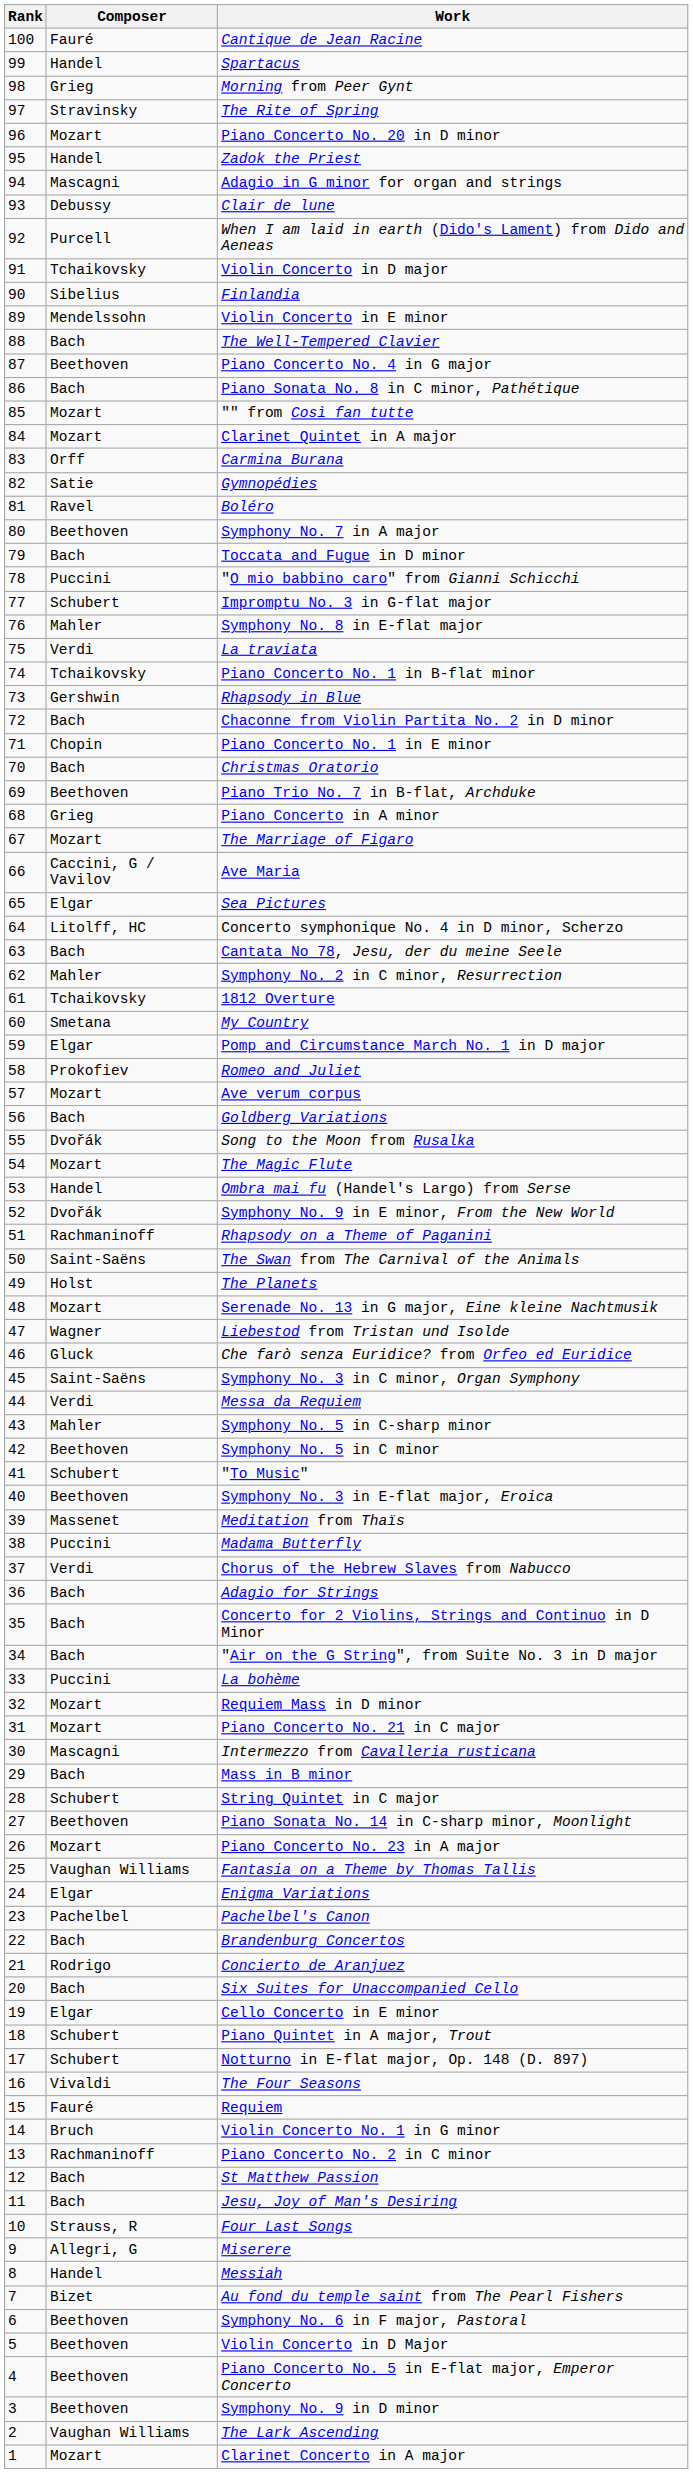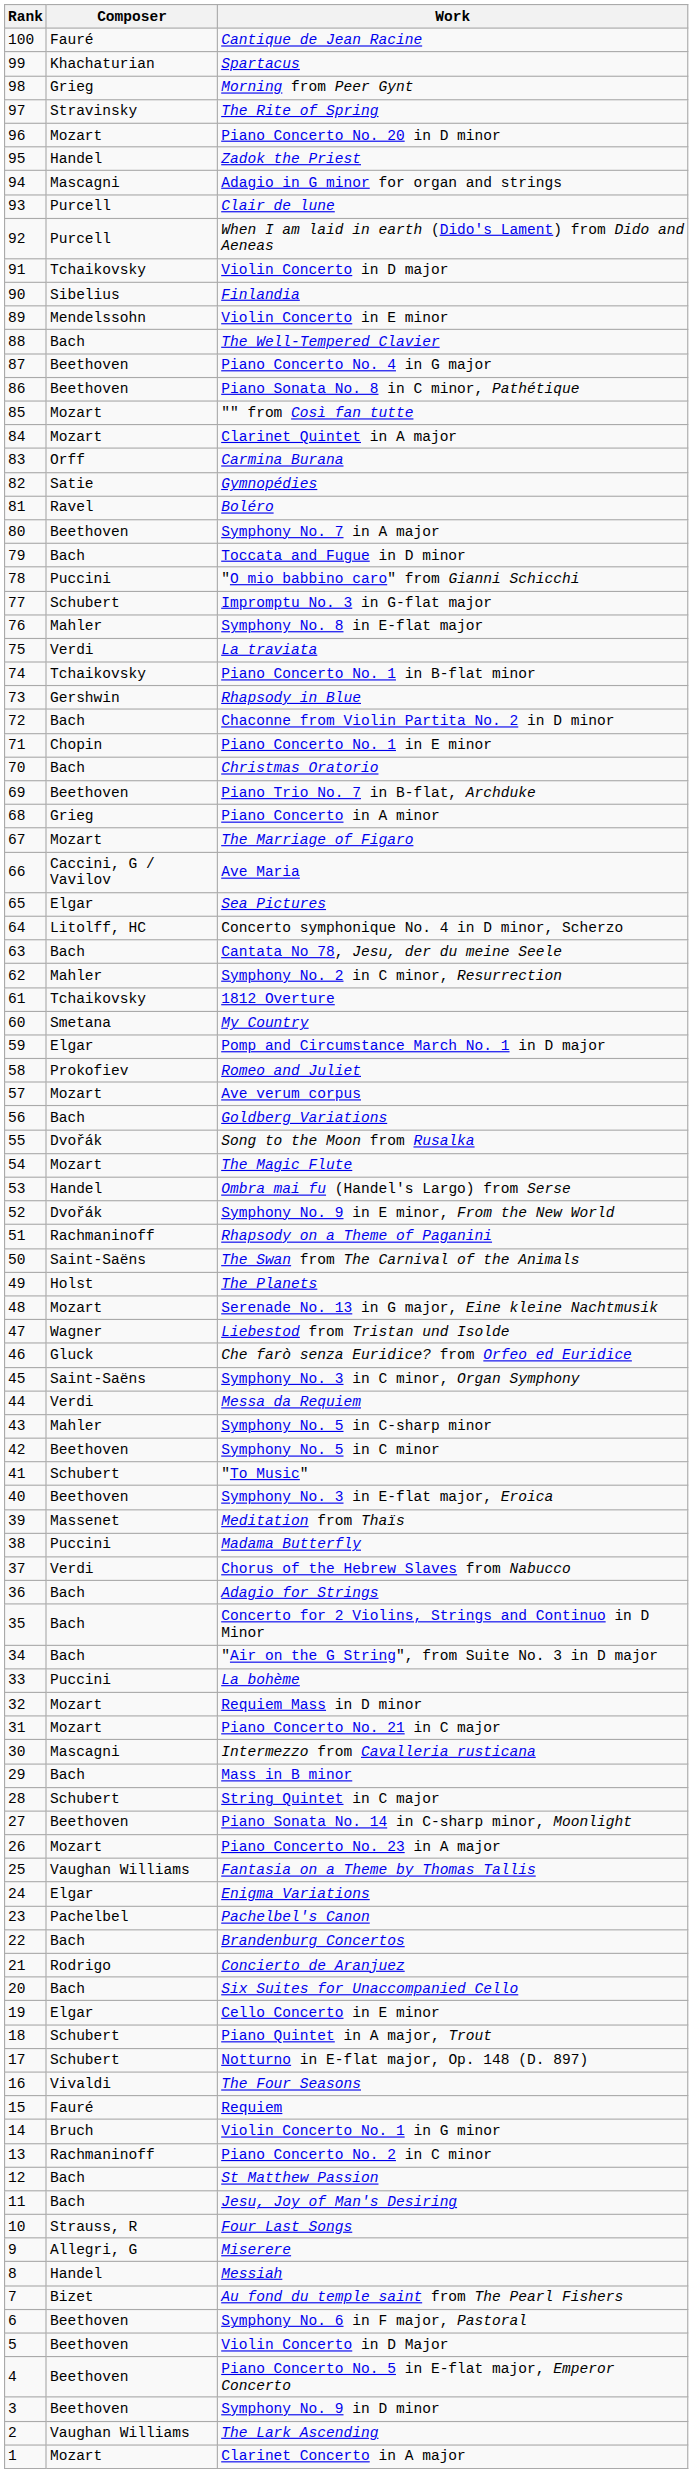 <table class="wikitable sortable">
 <tr>
 <th>Rank</th>
 <th>Composer</th>
 <th>Work</th>
 </tr>
 <tr>
 <td>100</td>
 <td>Fauré</td>
 <td><em><a href='#'>Cantique de Jean Racine</a></em></td>
 </tr>
 <tr>
 <td>99</td>
-<td>Handel</td>
+<td>Khachaturian</td>
 <td><em><a href='#'>Spartacus</a></em></td>
 </tr>
 <tr>
 <td>98</td>
 <td>Grieg</td>
 <td><em><a href='#'>Morning</a></em> from <em>Peer Gynt</em></td>
 </tr>
 <tr>
 <td>97</td>
 <td>Stravinsky</td>
 <td><em><a href='#'>The Rite of Spring</a></em></td>
 </tr>
 <tr>
 <td>96</td>
 <td>Mozart</td>
 <td><a href='#'>Piano Concerto No. 20</a> in D minor</td>
 </tr>
 <tr>
 <td>95</td>
 <td>Handel</td>
 <td><em><a href='#'>Zadok the Priest</a></em></td>
 </tr>
 <tr>
 <td>94</td>
 <td>Mascagni</td>
 <td><a href='#'>Adagio in G minor</a> for organ and strings</td>
 </tr>
 <tr>
 <td>93</td>
-<td>Debussy</td>
+<td>Purcell</td>
 <td><em><a href='#'>Clair de lune</a></em></td>
 </tr>
 <tr>
 <td>92</td>
 <td>Purcell</td>
 <td><em>When I am laid in earth</em> (<a href='#'>Dido's Lament</a>) from <em>Dido and Aeneas</em></td>
 </tr>
 <tr>
 <td>91</td>
 <td>Tchaikovsky</td>
 <td><a href='#'>Violin Concerto</a> in D major</td>
 </tr>
 <tr>
 <td>90</td>
 <td>Sibelius</td>
 <td><em><a href='#'>Finlandia</a></em></td>
 </tr>
 <tr>
 <td>89</td>
 <td>Mendelssohn</td>
 <td><a href='#'>Violin Concerto</a> in E minor</td>
 </tr>
 <tr>
 <td>88</td>
 <td>Bach</td>
 <td><em><a href='#'>The Well-Tempered Clavier</a></em></td>
 </tr>
 <tr>
 <td>87</td>
 <td>Beethoven</td>
 <td><a href='#'>Piano Concerto No. 4</a> in G major</td>
 </tr>
 <tr>
 <td>86</td>
-<td>Bach</td>
+<td>Beethoven</td>
 <td><a href='#'>Piano Sonata No. 8</a> in C minor, <em>Pathétique</em></td>
 </tr>
 <tr>
 <td>85</td>
 <td>Mozart</td>
 <td>"" from <em><a href='#'>Così fan tutte</a></em></td>
 </tr>
 <tr>
 <td>84</td>
 <td>Mozart</td>
 <td><a href='#'>Clarinet Quintet</a> in A major</td>
 </tr>
 <tr>
 <td>83</td>
 <td>Orff</td>
 <td><em><a href='#'>Carmina Burana</a></em></td>
 </tr>
 <tr>
 <td>82</td>
 <td>Satie</td>
 <td><em><a href='#'>Gymnopédies</a></em></td>
 </tr>
 <tr>
 <td>81</td>
 <td>Ravel</td>
 <td><em><a href='#'>Boléro</a></em></td>
 </tr>
 <tr>
 <td>80</td>
 <td>Beethoven</td>
 <td><a href='#'>Symphony No. 7</a> in A major</td>
 </tr>
 <tr>
 <td>79</td>
 <td>Bach</td>
 <td><a href='#'>Toccata and Fugue</a> in D minor</td>
 </tr>
 <tr>
 <td>78</td>
 <td>Puccini</td>
 <td>"<a href='#'>O mio babbino caro</a>" from <em>Gianni Schicchi</em></td>
 </tr>
 <tr>
 <td>77</td>
 <td>Schubert</td>
 <td><a href='#'>Impromptu No. 3</a> in G-flat major</td>
 </tr>
 <tr>
 <td>76</td>
 <td>Mahler</td>
 <td><a href='#'>Symphony No. 8</a> in E-flat major</td>
 </tr>
 <tr>
 <td>75</td>
 <td>Verdi</td>
 <td><em><a href='#'>La traviata</a></em></td>
 </tr>
 <tr>
 <td>74</td>
 <td>Tchaikovsky</td>
 <td><a href='#'>Piano Concerto No. 1</a> in B-flat minor</td>
 </tr>
 <tr>
 <td>73</td>
 <td>Gershwin</td>
 <td><em><a href='#'>Rhapsody in Blue</a></em></td>
 </tr>
 <tr>
 <td>72</td>
 <td>Bach</td>
 <td><a href='#'>Chaconne from Violin Partita No. 2</a> in D minor</td>
 </tr>
 <tr>
 <td>71</td>
 <td>Chopin</td>
 <td><a href='#'>Piano Concerto No. 1</a> in E minor</td>
 </tr>
 <tr>
 <td>70</td>
 <td>Bach</td>
 <td><em><a href='#'>Christmas Oratorio</a></em></td>
 </tr>
 <tr>
 <td>69</td>
 <td>Beethoven</td>
 <td><a href='#'>Piano Trio No. 7</a> in B-flat, <em>Archduke</em></td>
 </tr>
 <tr>
 <td>68</td>
 <td>Grieg</td>
 <td><a href='#'>Piano Concerto</a> in A minor</td>
 </tr>
 <tr>
 <td>67</td>
 <td>Mozart</td>
 <td><em><a href='#'>The Marriage of Figaro</a></em></td>
 </tr>
 <tr>
 <td>66</td>
 <td>Caccini, G / Vavilov</td>
 <td><a href='#'>Ave Maria</a></td>
 </tr>
 <tr>
 <td>65</td>
 <td>Elgar</td>
 <td><em><a href='#'>Sea Pictures</a></em></td>
 </tr>
 <tr>
 <td>64</td>
 <td>Litolff, HC</td>
 <td>Concerto symphonique No. 4 in D minor, Scherzo</td>
 </tr>
 <tr>
 <td>63</td>
 <td>Bach</td>
 <td><a href='#'>Cantata No 78</a>, <em>Jesu, der du meine Seele</em></td>
 </tr>
 <tr>
 <td>62</td>
 <td>Mahler</td>
 <td><a href='#'>Symphony No. 2</a> in C minor, <em>Resurrection</em></td>
 </tr>
 <tr>
 <td>61</td>
 <td>Tchaikovsky</td>
 <td><a href='#'>1812 Overture</a></td>
 </tr>
 <tr>
 <td>60</td>
 <td>Smetana</td>
 <td><em><a href='#'>My Country</a></em></td>
 </tr>
 <tr>
 <td>59</td>
 <td>Elgar</td>
 <td><a href='#'>Pomp and Circumstance March No. 1</a> in D major</td>
 </tr>
 <tr>
 <td>58</td>
 <td>Prokofiev</td>
 <td><em><a href='#'>Romeo and Juliet</a></em></td>
 </tr>
 <tr>
 <td>57</td>
 <td>Mozart</td>
 <td><a href='#'>Ave verum corpus</a></td>
 </tr>
 <tr>
 <td>56</td>
 <td>Bach</td>
 <td><em><a href='#'>Goldberg Variations</a></em></td>
 </tr>
 <tr>
 <td>55</td>
 <td>Dvořák</td>
 <td><em>Song to the Moon</em> from <em><a href='#'>Rusalka</a></em></td>
 </tr>
 <tr>
 <td>54</td>
 <td>Mozart</td>
 <td><em><a href='#'>The Magic Flute</a></em></td>
 </tr>
 <tr>
 <td>53</td>
 <td>Handel</td>
 <td><em><a href='#'>Ombra mai fu</a></em> (Handel's Largo) from <em>Serse</em></td>
 </tr>
 <tr>
 <td>52</td>
 <td>Dvořák</td>
 <td><a href='#'>Symphony No. 9</a> in E minor, <em>From the New World</em></td>
 </tr>
 <tr>
 <td>51</td>
 <td>Rachmaninoff</td>
 <td><em><a href='#'>Rhapsody on a Theme of Paganini</a></em></td>
 </tr>
 <tr>
 <td>50</td>
 <td>Saint-Saëns</td>
 <td><em><a href='#'>The Swan</a></em> from <em>The Carnival of the Animals</em></td>
 </tr>
 <tr>
 <td>49</td>
 <td>Holst</td>
 <td><em><a href='#'>The Planets</a></em></td>
 </tr>
 <tr>
 <td>48</td>
 <td>Mozart</td>
 <td><a href='#'>Serenade No. 13</a> in G major, <em>Eine kleine Nachtmusik</em></td>
 </tr>
 <tr>
 <td>47</td>
 <td>Wagner</td>
 <td><em><a href='#'>Liebestod</a></em> from <em>Tristan und Isolde</em></td>
 </tr>
 <tr>
 <td>46</td>
 <td>Gluck</td>
 <td><em>Che farò senza Euridice?</em> from <em><a href='#'>Orfeo ed Euridice</a></em></td>
 </tr>
 <tr>
 <td>45</td>
 <td>Saint-Saëns</td>
 <td><a href='#'>Symphony No. 3</a> in C minor, <em>Organ Symphony</em></td>
 </tr>
 <tr>
 <td>44</td>
 <td>Verdi</td>
 <td><em><a href='#'>Messa da Requiem</a></em></td>
 </tr>
 <tr>
 <td>43</td>
 <td>Mahler</td>
 <td><a href='#'>Symphony No. 5</a> in C-sharp minor</td>
 </tr>
 <tr>
 <td>42</td>
 <td>Beethoven</td>
 <td><a href='#'>Symphony No. 5</a> in C minor</td>
 </tr>
 <tr>
 <td>41</td>
 <td>Schubert</td>
 <td>"<a href='#'>To Music</a>"</td>
 </tr>
 <tr>
 <td>40</td>
 <td>Beethoven</td>
 <td><a href='#'>Symphony No. 3</a> in E-flat major, <em>Eroica</em></td>
 </tr>
 <tr>
 <td>39</td>
 <td>Massenet</td>
 <td><em><a href='#'>Meditation</a></em> from <em>Thaïs</em></td>
 </tr>
 <tr>
 <td>38</td>
 <td>Puccini</td>
 <td><em><a href='#'>Madama Butterfly</a></em></td>
 </tr>
 <tr>
 <td>37</td>
 <td>Verdi</td>
 <td><a href='#'>Chorus of the Hebrew Slaves</a> from <em>Nabucco</em></td>
 </tr>
 <tr>
 <td>36</td>
 <td>Bach</td>
 <td><em><a href='#'>Adagio for Strings</a></em></td>
 </tr>
 <tr>
 <td>35</td>
 <td>Bach</td>
 <td><a href='#'>Concerto for 2 Violins, Strings and Continuo</a> in D Minor</td>
 </tr>
 <tr>
 <td>34</td>
 <td>Bach</td>
 <td>"<a href='#'>Air on the G String</a>", from Suite No. 3 in D major</td>
 </tr>
 <tr>
 <td>33</td>
 <td>Puccini</td>
 <td><em><a href='#'>La bohème</a></em></td>
 </tr>
 <tr>
 <td>32</td>
 <td>Mozart</td>
 <td><a href='#'>Requiem Mass</a> in D minor</td>
 </tr>
 <tr>
 <td>31</td>
 <td>Mozart</td>
 <td><a href='#'>Piano Concerto No. 21</a> in C major</td>
 </tr>
 <tr>
 <td>30</td>
 <td>Mascagni</td>
 <td><em>Intermezzo</em> from <em><a href='#'>Cavalleria rusticana</a></em></td>
 </tr>
 <tr>
 <td>29</td>
 <td>Bach</td>
 <td><a href='#'>Mass in B minor</a></td>
 </tr>
 <tr>
 <td>28</td>
 <td>Schubert</td>
 <td><a href='#'>String Quintet</a> in C major</td>
 </tr>
 <tr>
 <td>27</td>
 <td>Beethoven</td>
 <td><a href='#'>Piano Sonata No. 14</a> in C-sharp minor, <em>Moonlight</em></td>
 </tr>
 <tr>
 <td>26</td>
 <td>Mozart</td>
 <td><a href='#'>Piano Concerto No. 23</a> in A major</td>
 </tr>
 <tr>
 <td>25</td>
 <td>Vaughan Williams</td>
 <td><em><a href='#'>Fantasia on a Theme by Thomas Tallis</a></em></td>
 </tr>
 <tr>
 <td>24</td>
 <td>Elgar</td>
 <td><em><a href='#'>Enigma Variations</a></em></td>
 </tr>
 <tr>
 <td>23</td>
 <td>Pachelbel</td>
 <td><em><a href='#'>Pachelbel's Canon</a></em></td>
 </tr>
 <tr>
 <td>22</td>
 <td>Bach</td>
 <td><em><a href='#'>Brandenburg Concertos</a></em></td>
 </tr>
 <tr>
 <td>21</td>
 <td>Rodrigo</td>
 <td><em><a href='#'>Concierto de Aranjuez</a></em></td>
 </tr>
 <tr>
 <td>20</td>
 <td>Bach</td>
 <td><em><a href='#'>Six Suites for Unaccompanied Cello</a></em></td>
 </tr>
 <tr>
 <td>19</td>
 <td>Elgar</td>
 <td><a href='#'>Cello Concerto</a> in E minor</td>
 </tr>
 <tr>
 <td>18</td>
 <td>Schubert</td>
 <td><a href='#'>Piano Quintet</a> in A major, <em>Trout</em></td>
 </tr>
 <tr>
 <td>17</td>
 <td>Schubert</td>
 <td><a href='#'>Notturno</a> in E-flat major,  Op. 148 (D. 897)</td>
 </tr>
 <tr>
 <td>16</td>
 <td>Vivaldi</td>
 <td><em><a href='#'>The Four Seasons</a></em></td>
 </tr>
 <tr>
 <td>15</td>
 <td>Fauré</td>
 <td><a href='#'>Requiem</a></td>
 </tr>
 <tr>
 <td>14</td>
 <td>Bruch</td>
 <td><a href='#'>Violin Concerto No. 1</a> in G minor</td>
 </tr>
 <tr>
 <td>13</td>
 <td>Rachmaninoff</td>
 <td><a href='#'>Piano Concerto No. 2</a> in C minor</td>
 </tr>
 <tr>
 <td>12</td>
 <td>Bach</td>
 <td><em><a href='#'>St Matthew Passion</a></em></td>
 </tr>
 <tr>
 <td>11</td>
 <td>Bach</td>
 <td><em><a href='#'>Jesu, Joy of Man's Desiring</a></em></td>
 </tr>
 <tr>
 <td>10</td>
 <td>Strauss, R</td>
 <td><em><a href='#'>Four Last Songs</a></em></td>
 </tr>
 <tr>
 <td>9</td>
 <td>Allegri, G</td>
 <td><em><a href='#'>Miserere</a></em></td>
 </tr>
 <tr>
 <td>8</td>
 <td>Handel</td>
 <td><em><a href='#'>Messiah</a></em></td>
 </tr>
 <tr>
 <td>7</td>
 <td>Bizet</td>
 <td><em><a href='#'>Au fond du temple saint</a></em> from <em>The Pearl Fishers</em></td>
 </tr>
 <tr>
 <td>6</td>
 <td>Beethoven</td>
 <td><a href='#'>Symphony No. 6</a> in F major, <em>Pastoral</em></td>
 </tr>
 <tr>
 <td>5</td>
 <td>Beethoven</td>
 <td><a href='#'>Violin Concerto</a> in D Major</td>
 </tr>
 <tr>
 <td>4</td>
 <td>Beethoven</td>
 <td><a href='#'>Piano Concerto No. 5</a> in E-flat major, <em>Emperor Concerto</em></td>
 </tr>
 <tr>
 <td>3</td>
 <td>Beethoven</td>
 <td><a href='#'>Symphony No. 9</a> in D minor</td>
 </tr>
 <tr>
 <td>2</td>
 <td>Vaughan Williams</td>
 <td><em><a href='#'>The Lark Ascending</a></em></td>
 </tr>
 <tr>
 <td>1</td>
 <td>Mozart</td>
 <td><a href='#'>Clarinet Concerto</a> in A major</td>
 </tr>
 </table>
